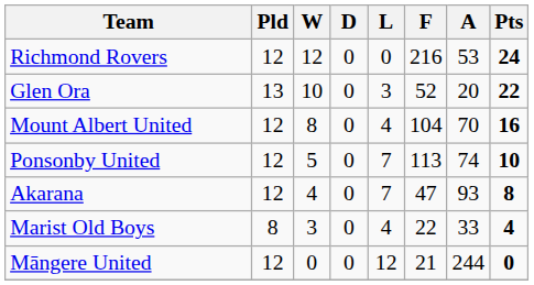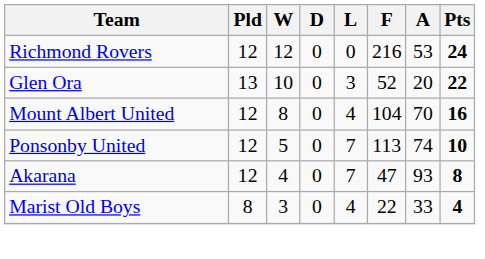 <table class="wikitable" style="text-align:center;">
 <tr>
 <th width=175>Team</th>
 <th width=20 abbr="Played">Pld</th>
 <th width=20 abbr="Won">W</th>
 <th width=20 abbr="Drawn">D</th>
 <th width=20 abbr="Lost">L</th>
 <th width=20 abbr="For">F</th>
 <th width=20 abbr="Against">A</th>
 <th width=20 abbr="Points">Pts</th>
 </tr>
 <tr>
 <td style="text-align:left;"><a href='#'>Richmond Rovers</a></td>
 <td>12</td>
 <td>12</td>
 <td>0</td>
 <td>0</td>
 <td>216</td>
 <td>53</td>
 <td><strong>24</strong></td>
 </tr>
 <tr>
 <td style="text-align:left;"><a href='#'>Glen Ora</a></td>
 <td>13</td>
 <td>10</td>
 <td>0</td>
 <td>3</td>
 <td>52</td>
 <td>20</td>
 <td><strong>22</strong></td>
 </tr>
 <tr>
 <td style="text-align:left;"><a href='#'>Mount Albert United</a></td>
 <td>12</td>
 <td>8</td>
 <td>0</td>
 <td>4</td>
 <td>104</td>
 <td>70</td>
 <td><strong>16</strong></td>
 </tr>
 <tr>
 <td style="text-align:left;"><a href='#'>Ponsonby United</a></td>
 <td>12</td>
 <td>5</td>
 <td>0</td>
 <td>7</td>
 <td>113</td>
 <td>74</td>
 <td><strong>10</strong></td>
 </tr>
 <tr>
 <td style="text-align:left;"><a href='#'>Akarana</a></td>
 <td>12</td>
 <td>4</td>
 <td>0</td>
 <td>7</td>
 <td>47</td>
 <td>93</td>
 <td><strong>8</strong></td>
 </tr>
 <tr>
 <td style="text-align:left;"><a href='#'>Marist Old Boys</a></td>
 <td>8</td>
 <td>3</td>
 <td>0</td>
 <td>4</td>
 <td>22</td>
 <td>33</td>
 <td><strong>4</strong></td>
 </tr>
 <tr>
-<td style="text-align:left;"><a href='#'>Māngere United</a></td>
-<td>12</td>
-<td>0</td>
-<td>0</td>
-<td>12</td>
-<td>21</td>
-<td>244</td>
-<td><strong>0</strong></td>
-</tr>
-<tr>
 </tr>
 </table>
